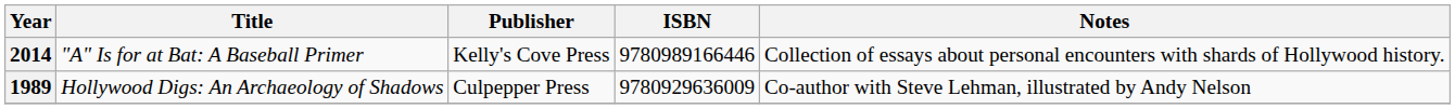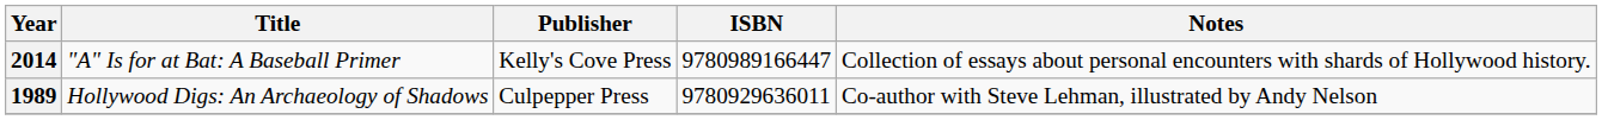 <table class="wikitable plainrowheaders sortable">
 <tr>
 <th scope="col">Year</th>
 <th scope="col">Title</th>
 <th scope="col">Publisher</th>
 <th scope="col">ISBN</th>
 <th scope="col" class="unsortable">Notes</th>
 </tr>
 <tr>
 <th scope="row">2014</th>
 <td><em>"A" Is for at Bat: A Baseball Primer</em></td>
 <td>Kelly's Cove Press</td>
-<td>9780989166446</td>
+<td>9780989166447</td>
 <td>Collection of essays about personal encounters with shards of Hollywood history.</td>
 </tr>
 <tr>
 <th scope="row">1989</th>
 <td><em>Hollywood Digs: An Archaeology of Shadows</em></td>
 <td>Culpepper Press</td>
-<td>9780929636009</td>
+<td>9780929636011</td>
 <td>Co-author with Steve Lehman, illustrated by Andy Nelson</td>
 </tr>
 <tr>
 </tr>
 </table>
